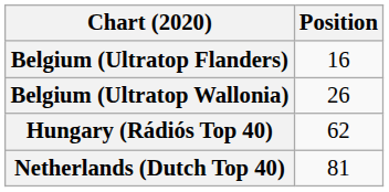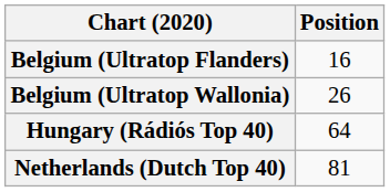 <table class="wikitable sortable plainrowheaders" style="text-align:center">
 <tr>
 <th scope="col">Chart (2020)</th>
 <th scope="col">Position</th>
 </tr>
 <tr>
 <th scope="row">Belgium (Ultratop Flanders)</th>
 <td>16</td>
 </tr>
 <tr>
 <th scope="row">Belgium (Ultratop Wallonia)</th>
 <td>26</td>
 </tr>
 <tr>
 <th scope="row">Hungary (Rádiós Top 40)</th>
-<td>62</td>
+<td>64</td>
 </tr>
 <tr>
 <th scope="row">Netherlands (Dutch Top 40)</th>
 <td>81</td>
 </tr>
 </table>
